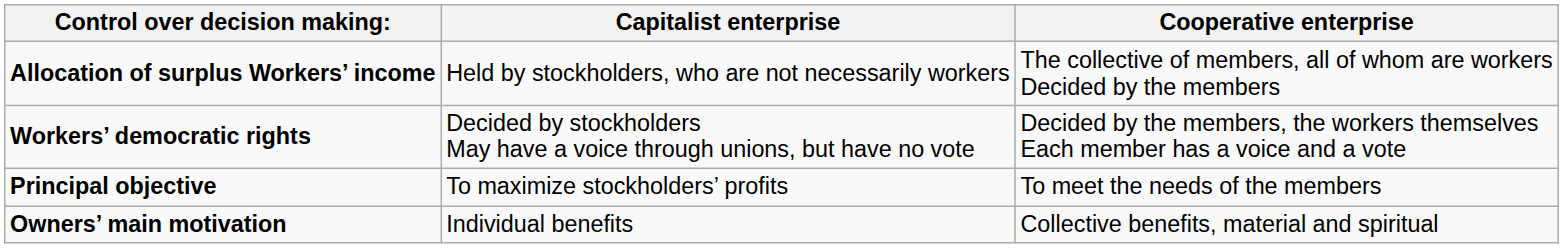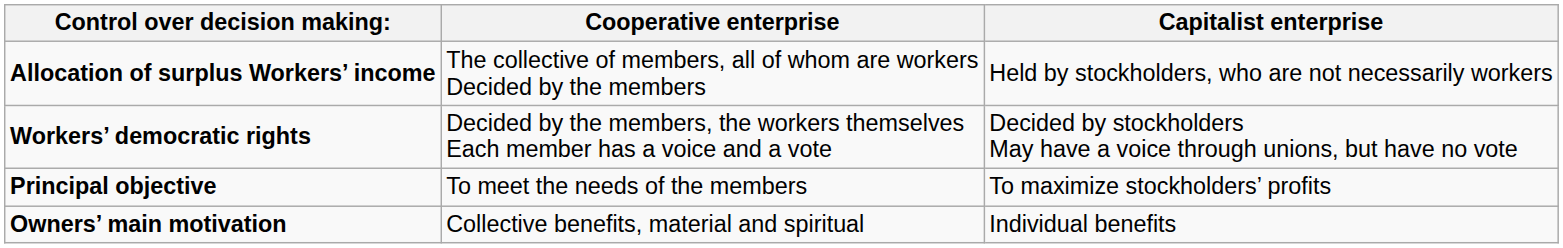 <table class="wikitable">
 <tr>
 <th>Control over  decision making:</th>
+<th>Cooperative enterprise</th>
 <th>Capitalist enterprise</th>
-<th>Cooperative enterprise</th>
 </tr>
 <tr>
 <td><strong>Allocation of surplus Workers’ income</strong></td>
+<td>The collective of  members, all of whom are workers<br>Decided by the members</td>
 <td>Held by stockholders,  who are not necessarily workers</td>
-<td>The collective of  members, all of whom are workers<br>Decided by the members</td>
 </tr>
 <tr>
 <td><strong>Workers’ democratic rights</strong></td>
+<td>Decided by the members, the workers themselves<br>Each member has a voice and a vote</td>
 <td>Decided by  stockholders<br>May have a voice  through unions, but have no vote</td>
-<td>Decided by the members, the workers themselves<br>Each member has a voice and a vote</td>
 </tr>
 <tr>
 <td><strong>Principal objective</strong></td>
+<td>To meet the needs of  the members</td>
 <td>To maximize  stockholders’ profits</td>
-<td>To meet the needs of  the members</td>
 </tr>
 <tr>
 <td><strong>Owners’ main motivation</strong></td>
+<td>Collective benefits,  material and spiritual</td>
 <td>Individual benefits</td>
-<td>Collective benefits,  material and spiritual</td>
 </tr>
 </table>
